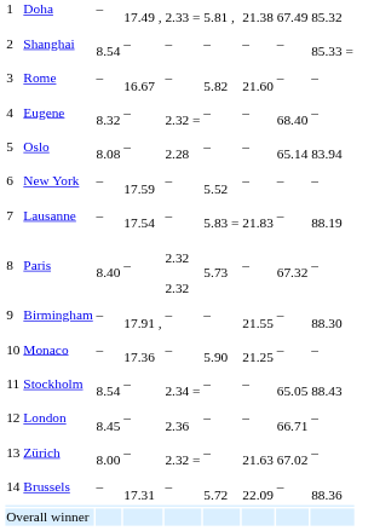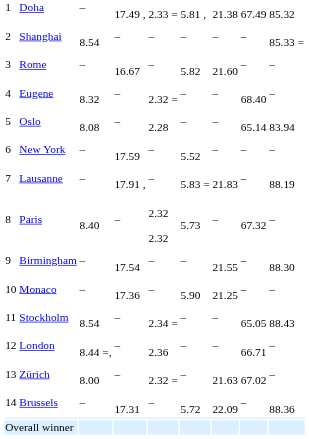 <table>
 <tr>
 <td>1</td>
 <td align=left><a href='#'>Doha</a></td>
 <td>–</td>
 <td><br> 17.49 , </td>
 <td><br> 2.33 =</td>
 <td><br> 5.81 , </td>
 <td><br> 21.38</td>
 <td><br> 67.49 </td>
 <td><br> 85.32</td>
 </tr>
 <tr>
 <td>2</td>
 <td align=left><a href='#'>Shanghai</a></td>
 <td><br> 8.54 </td>
 <td>–</td>
 <td>–</td>
 <td>–</td>
 <td>–</td>
 <td>–</td>
 <td><br> 85.33 =</td>
 </tr>
 <tr>
 <td>3</td>
 <td align=left><a href='#'>Rome</a></td>
 <td>–</td>
 <td> <br> 16.67</td>
 <td>–</td>
 <td> <br> 5.82 </td>
 <td><br> 21.60</td>
 <td>–</td>
 <td>–</td>
 </tr>
 <tr>
 <td>4</td>
 <td align=left><a href='#'>Eugene</a></td>
 <td> <br> 8.32</td>
 <td>–</td>
 <td> <br> 2.32 =</td>
 <td>–</td>
 <td>–</td>
 <td> <br> 68.40</td>
 <td>–</td>
 </tr>
 <tr>
 <td>5</td>
 <td align=left><a href='#'>Oslo</a></td>
 <td> <br> 8.08</td>
 <td>–</td>
 <td> <br> 2.28</td>
 <td>–</td>
 <td>–</td>
 <td> <br> 65.14</td>
 <td> <br> 83.94</td>
 </tr>
 <tr>
 <td>6</td>
 <td align=left><a href='#'>New York</a></td>
 <td>–</td>
 <td> <br> 17.59 </td>
 <td>–</td>
 <td> <br> 5.52</td>
 <td>–</td>
 <td>–</td>
 <td>–</td>
 </tr>
 <tr>
 <td>7</td>
 <td align=left><a href='#'>Lausanne</a></td>
 <td>–</td>
-<td> <br> 17.54</td>
+<td> <br> 17.91 , </td>
 <td>–</td>
 <td> <br> 5.83 =</td>
 <td> <br> 21.83 </td>
 <td>–</td>
 <td> <br> 88.19 </td>
 </tr>
 <tr>
 <td>8</td>
 <td align=left><a href='#'>Paris</a></td>
 <td> <br> 8.40 </td>
 <td>–</td>
 <td> <br> 2.32  <br>  <br> 2.32</td>
 <td> <br> 5.73</td>
 <td>–</td>
 <td> <br> 67.32</td>
 <td>–</td>
 </tr>
 <tr>
 <td>9</td>
 <td align=left><a href='#'>Birmingham</a></td>
 <td>–</td>
-<td> <br> 17.91 , </td>
+<td> <br> 17.54</td>
 <td>–</td>
 <td>–</td>
 <td><br> 21.55</td>
 <td>–</td>
 <td> <br> 88.30 </td>
 </tr>
 <tr>
 <td>10</td>
 <td align=left><a href='#'>Monaco</a></td>
 <td>–</td>
 <td> <br> 17.36</td>
 <td>–</td>
 <td> <br> 5.90 </td>
 <td> <br> 21.25 </td>
 <td>–</td>
 <td>–</td>
 </tr>
 <tr>
 <td>11</td>
 <td align=left><a href='#'>Stockholm</a></td>
 <td><br> 8.54 </td>
 <td>–</td>
 <td> <br> 2.34 =</td>
 <td>–</td>
 <td>–</td>
 <td><br> 65.05</td>
 <td> <br> 88.43 </td>
 </tr>
 <tr>
 <td>12</td>
 <td align=left><a href='#'>London</a></td>
-<td><br> 8.45 </td>
+<td><br> 8.44 =, </td>
 <td>–</td>
 <td> <br> 2.36 </td>
 <td>–</td>
 <td>–</td>
 <td><br> 66.71</td>
 <td>–</td>
 </tr>
 <tr>
 <td>13</td>
 <td align=left><a href='#'>Zürich</a></td>
 <td><br> 8.00</td>
 <td>–</td>
 <td><br> 2.32 =</td>
 <td>–</td>
 <td><br> 21.63</td>
 <td> <br> 67.02</td>
 <td>–</td>
 </tr>
 <tr>
 <td>14</td>
 <td align=left><a href='#'>Brussels</a></td>
 <td>–</td>
 <td> <br> 17.31 </td>
 <td>–</td>
 <td> <br> 5.72</td>
 <td> <br> 22.09 </td>
 <td>–</td>
 <td> <br> 88.36 </td>
 </tr>
 <tr>
 <td colspan="9" style="background:#daefff;"></td>
 </tr>
 <tr style="background:#daefff;">
 <td colspan="2">Overall winner</td>
 <td></td>
 <td></td>
 <td></td>
 <td></td>
 <td></td>
 <td></td>
 <td></td>
 </tr>
 </table>
